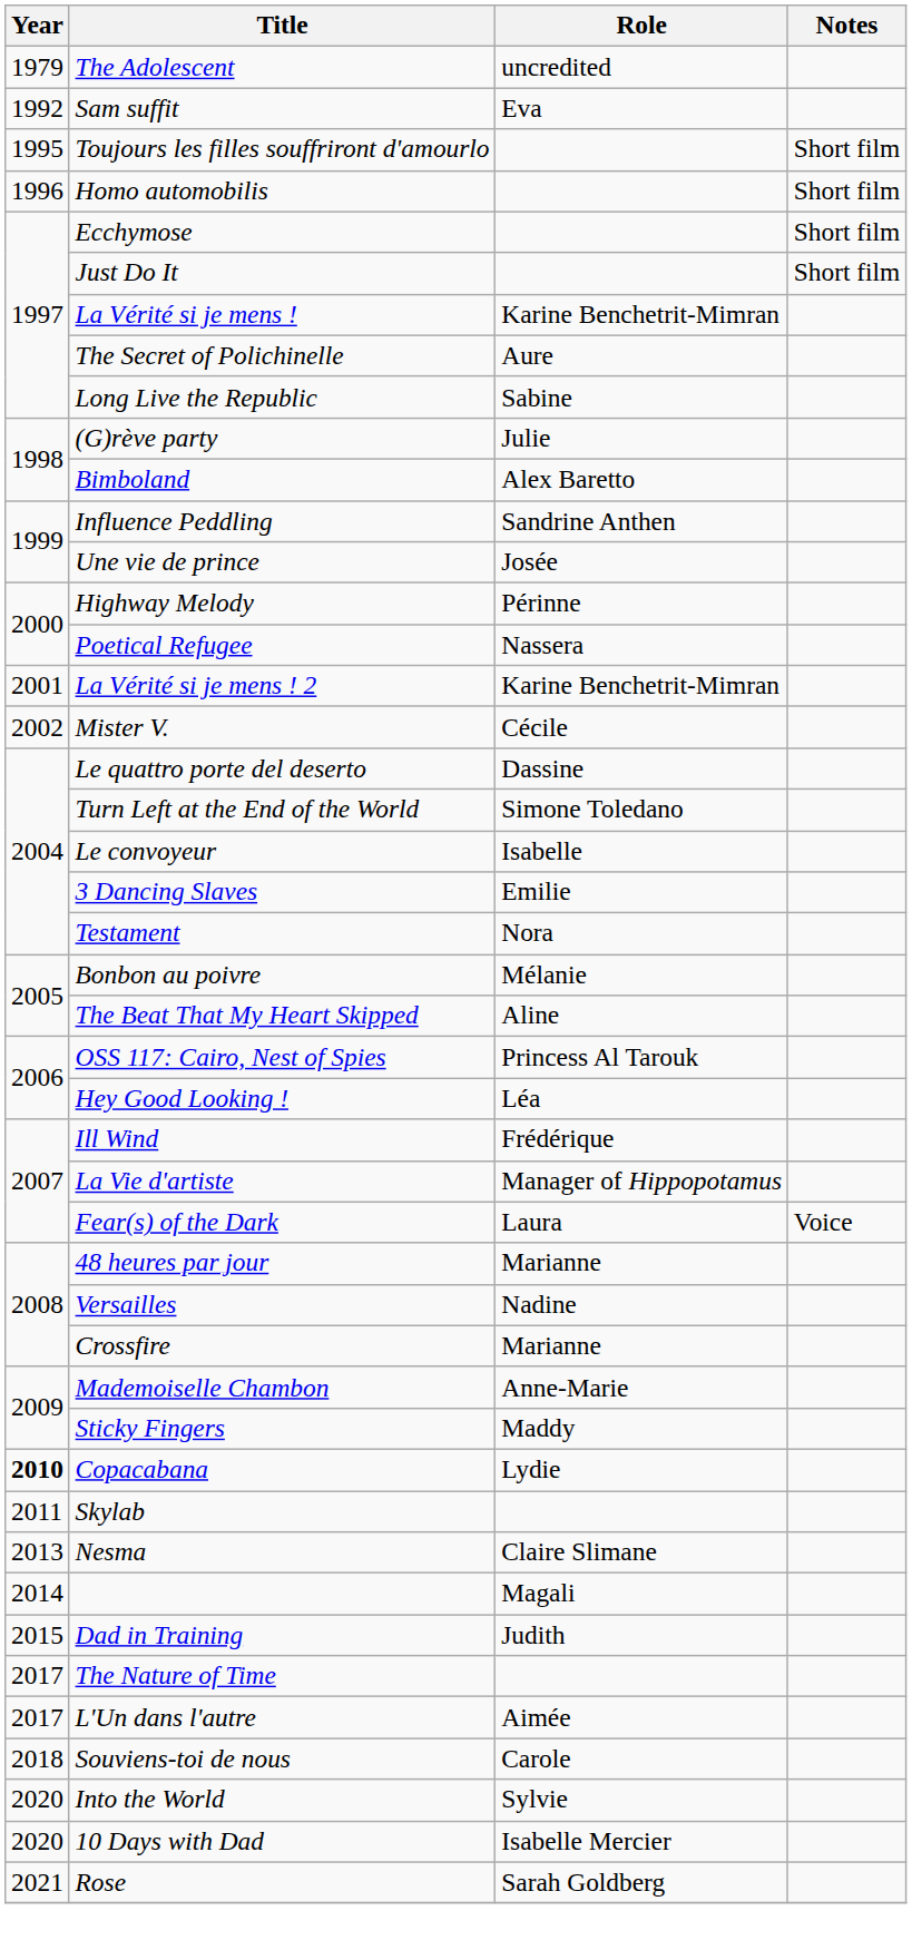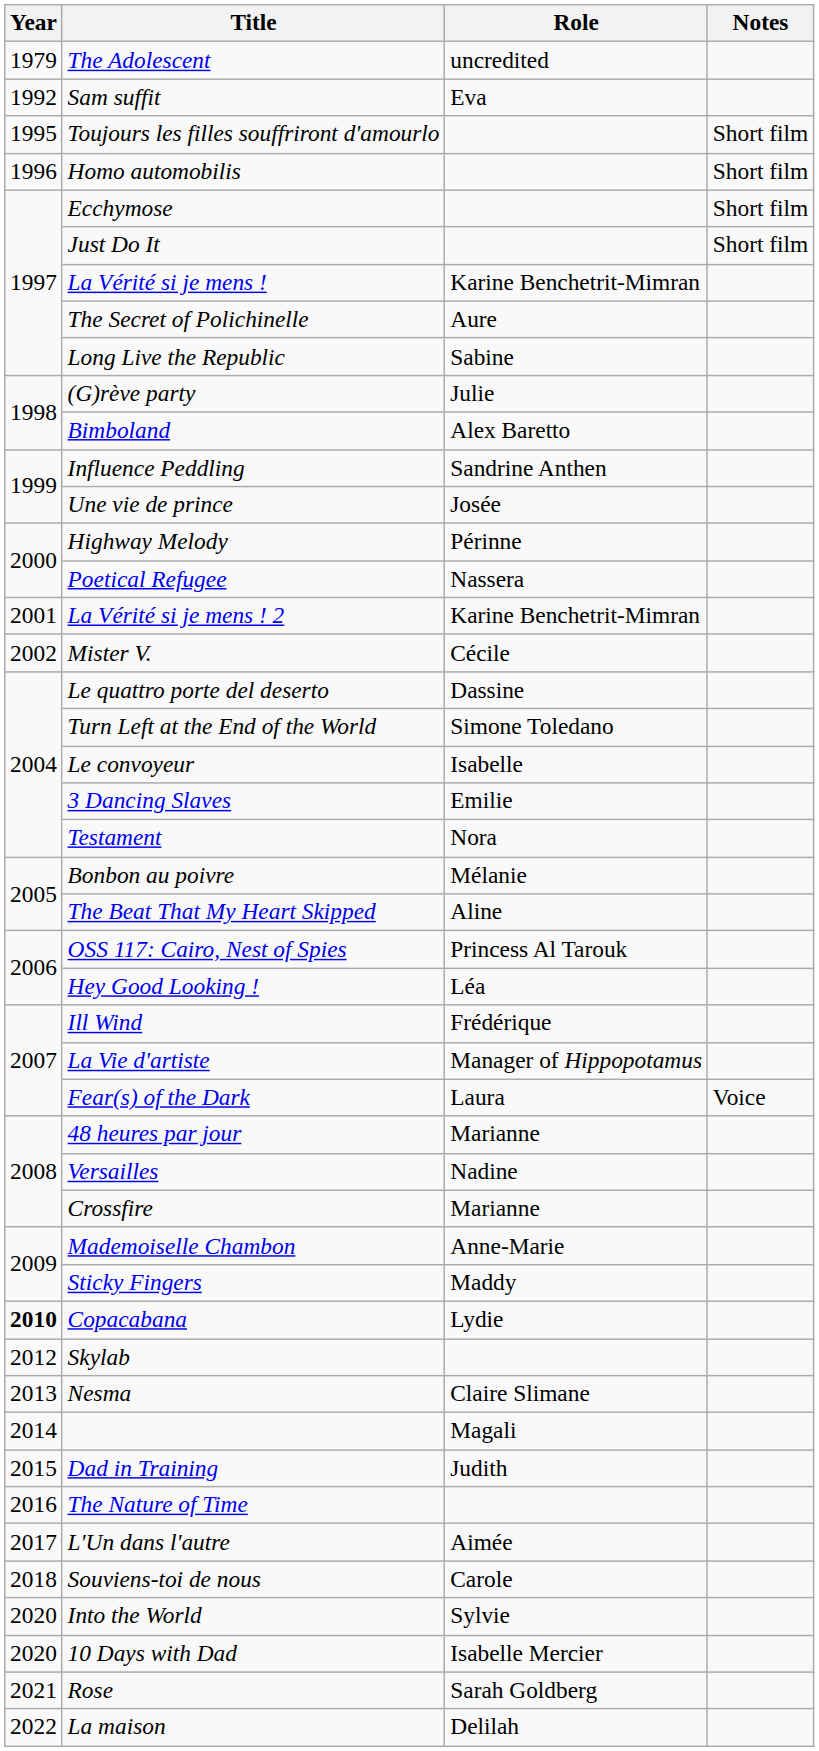 <table class="wikitable sortable">
 <tr>
 <th>Year</th>
 <th>Title</th>
 <th>Role</th>
 <th class="unsortable">Notes</th>
 </tr>
 <tr>
 <td>1979</td>
 <td><em><a href='#'>The Adolescent</a></em></td>
 <td>uncredited</td>
 <td></td>
 </tr>
 <tr>
 <td>1992</td>
 <td><em>Sam suffit</em></td>
 <td>Eva</td>
 <td></td>
 </tr>
 <tr>
 <td>1995</td>
 <td><em>Toujours les filles souffriront d'amourlo</em></td>
 <td></td>
 <td>Short film</td>
 </tr>
 <tr>
 <td>1996</td>
 <td><em>Homo automobilis</em></td>
 <td></td>
 <td>Short film</td>
 </tr>
 <tr>
 <td rowspan="5">1997</td>
 <td><em>Ecchymose</em></td>
 <td></td>
 <td>Short film</td>
 </tr>
 <tr>
 <td><em>Just Do It</em></td>
 <td></td>
 <td>Short film</td>
 </tr>
 <tr>
 <td><em><a href='#'>La Vérité si je mens !</a></em></td>
 <td>Karine Benchetrit-Mimran</td>
 <td></td>
 </tr>
 <tr>
 <td><em>The Secret of Polichinelle</em></td>
 <td>Aure</td>
 <td></td>
 </tr>
 <tr>
 <td><em>Long Live the Republic</em></td>
 <td>Sabine</td>
 <td></td>
 </tr>
 <tr>
 <td rowspan="2">1998</td>
 <td><em>(G)rève party</em></td>
 <td>Julie</td>
 <td></td>
 </tr>
 <tr>
 <td><em><a href='#'>Bimboland</a></em></td>
 <td>Alex Baretto</td>
 <td></td>
 </tr>
 <tr>
 <td rowspan="2">1999</td>
 <td><em>Influence Peddling</em></td>
 <td>Sandrine Anthen</td>
 <td></td>
 </tr>
 <tr>
 <td><em>Une vie de prince</em></td>
 <td>Josée</td>
 <td></td>
 </tr>
 <tr>
 <td rowspan="2">2000</td>
 <td><em>Highway Melody</em></td>
 <td>Périnne</td>
 <td></td>
 </tr>
 <tr>
 <td><em><a href='#'>Poetical Refugee</a></em></td>
 <td>Nassera</td>
 <td></td>
 </tr>
 <tr>
 <td>2001</td>
 <td><em><a href='#'>La Vérité si je mens ! 2</a></em></td>
 <td>Karine Benchetrit-Mimran</td>
 <td></td>
 </tr>
 <tr>
 <td>2002</td>
 <td><em>Mister V.</em></td>
 <td>Cécile</td>
 <td></td>
 </tr>
 <tr>
 <td rowspan="5">2004</td>
 <td><em>Le quattro porte del deserto</em></td>
 <td>Dassine</td>
 <td></td>
 </tr>
 <tr>
 <td><em>Turn Left at the End of the World</em></td>
 <td>Simone Toledano</td>
 <td></td>
 </tr>
 <tr>
 <td><em>Le convoyeur</em></td>
 <td>Isabelle</td>
 <td></td>
 </tr>
 <tr>
 <td><em><a href='#'>3 Dancing Slaves</a></em></td>
 <td>Emilie</td>
 <td></td>
 </tr>
 <tr>
 <td><em><a href='#'>Testament</a></em></td>
 <td>Nora</td>
 <td></td>
 </tr>
 <tr>
 <td rowspan="2">2005</td>
 <td><em>Bonbon au poivre</em></td>
 <td>Mélanie</td>
 <td></td>
 </tr>
 <tr>
 <td><em><a href='#'>The Beat That My Heart Skipped</a></em></td>
 <td>Aline</td>
 <td></td>
 </tr>
 <tr>
 <td rowspan="2">2006</td>
 <td><em><a href='#'>OSS 117: Cairo, Nest of Spies</a></em></td>
 <td>Princess Al Tarouk</td>
 <td></td>
 </tr>
 <tr>
 <td><em><a href='#'>Hey Good Looking !</a></em></td>
 <td>Léa</td>
 <td></td>
 </tr>
 <tr>
 <td rowspan="3">2007</td>
 <td><em><a href='#'>Ill Wind</a></em></td>
 <td>Frédérique</td>
 <td></td>
 </tr>
 <tr>
 <td><em><a href='#'>La Vie d'artiste</a></em></td>
 <td>Manager of <em>Hippopotamus</em></td>
 <td></td>
 </tr>
 <tr>
 <td><em><a href='#'>Fear(s) of the Dark</a></em></td>
 <td>Laura</td>
 <td>Voice</td>
 </tr>
 <tr>
 <td rowspan="3">2008</td>
 <td><em><a href='#'>48 heures par jour</a></em></td>
 <td>Marianne</td>
 <td></td>
 </tr>
 <tr>
 <td><em><a href='#'>Versailles</a></em></td>
 <td>Nadine</td>
 <td></td>
 </tr>
 <tr>
 <td><em>Crossfire</em></td>
 <td>Marianne</td>
 <td></td>
 </tr>
 <tr>
 <td rowspan="2">2009</td>
 <td><em><a href='#'>Mademoiselle Chambon</a></em></td>
 <td>Anne-Marie</td>
 <td></td>
 </tr>
 <tr>
 <td><em><a href='#'>Sticky Fingers</a></em></td>
 <td>Maddy</td>
 <td></td>
 </tr>
 <tr>
 <td><strong>2010</strong></td>
 <td><em><a href='#'>Copacabana</a></em></td>
 <td>Lydie</td>
 <td></td>
 </tr>
 <tr>
-<td>2011</td>
+<td>2012</td>
 <td><em>Skylab</em></td>
 <td></td>
 <td></td>
 </tr>
 <tr>
 <td>2013</td>
 <td><em>Nesma</em></td>
 <td>Claire Slimane</td>
 <td></td>
 </tr>
 <tr>
 <td>2014</td>
 <td><em></em></td>
 <td>Magali</td>
 <td></td>
 </tr>
 <tr>
 <td>2015</td>
 <td><em><a href='#'>Dad in Training</a></em></td>
 <td>Judith</td>
 <td></td>
 </tr>
 <tr>
-<td>2017</td>
+<td>2016</td>
 <td><em><a href='#'>The Nature of Time</a></em></td>
 <td></td>
 </tr>
 <tr>
 <td>2017</td>
 <td><em>L'Un dans l'autre</em></td>
 <td>Aimée</td>
 <td></td>
 </tr>
 <tr>
 <td>2018</td>
 <td><em>Souviens-toi de nous</em></td>
 <td>Carole</td>
 <td></td>
 </tr>
 <tr>
 <td>2020</td>
 <td><em>Into the World</em></td>
 <td>Sylvie</td>
 <td></td>
 </tr>
 <tr>
 <td>2020</td>
 <td><em>10 Days with Dad</em></td>
 <td>Isabelle Mercier</td>
 <td></td>
 </tr>
 <tr>
 <td>2021</td>
 <td><em>Rose</em></td>
 <td>Sarah Goldberg</td>
 <td></td>
 </tr>
 <tr>
+<td>2022</td>
+<td><em>La maison</em></td>
+<td>Delilah</td>
+<td></td>
+</tr>
+<tr>
 </tr>
 </table>
